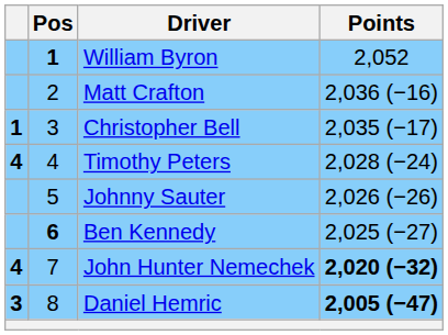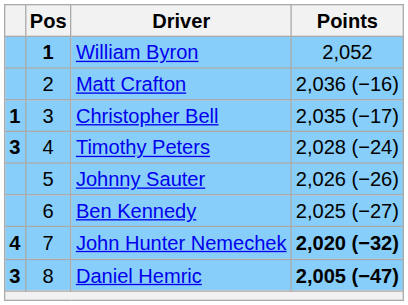 <table class="wikitable" style="font-size: 95%;">
 <tr>
 <th></th>
 <th>Pos</th>
 <th>Driver</th>
 <th>Points</th>
 </tr>
 <tr style="background:#87CEFA;">
 <td align="left"></td>
 <td style="text-align:center;"><strong>1</strong></td>
 <td><a href='#'>William Byron</a></td>
 <td style="text-align:center;">2,052</td>
 </tr>
 <tr style="background:#87CEFA;">
 <td align="left"></td>
 <td style="text-align:center;">2</td>
 <td><a href='#'>Matt Crafton</a></td>
 <td style="text-align:center;">2,036 (−16)</td>
 </tr>
 <tr style="background:#87CEFA;">
 <td align="left"> <strong>1</strong></td>
 <td style="text-align:center;">3</td>
 <td><a href='#'>Christopher Bell</a></td>
 <td style="text-align:center;">2,035 (−17)</td>
 </tr>
 <tr style="background:#87CEFA;">
-<td align="left"> <strong>4</strong></td>
+<td align="left"> <strong>3</strong></td>
 <td style="text-align:center;">4</td>
 <td><a href='#'>Timothy Peters</a></td>
 <td style="text-align:center;">2,028 (−24)</td>
 </tr>
 <tr style="background:#87CEFA;">
 <td align="left"></td>
 <td style="text-align:center;">5</td>
 <td><a href='#'>Johnny Sauter</a></td>
 <td style="text-align:center;">2,026 (−26)</td>
 </tr>
 <tr style="background:#87CEFA;">
 <td align="left"></td>
-<td style="text-align:center;"><strong>6</strong></td>
+<td style="text-align:center;">6</td>
 <td><a href='#'>Ben Kennedy</a></td>
 <td style="text-align:center;">2,025 (−27)</td>
 </tr>
 <tr style="background:#87CEFA;">
 <td align="left"> <strong>4</strong></td>
 <td style="text-align:center;">7</td>
 <td><a href='#'>John Hunter Nemechek</a></td>
 <td style="text-align:center;"><strong>2,020 (−32)</strong></td>
 </tr>
 <tr style="background:#87CEFA;">
 <td align="left"> <strong>3</strong></td>
 <td style="text-align:center;">8</td>
 <td><a href='#'>Daniel Hemric</a></td>
 <td style="text-align:center;"><strong>2,005 (−47)</strong></td>
 </tr>
 <tr class="sortbottom">
 <th colspan="9"></th>
 </tr>
 </table>
